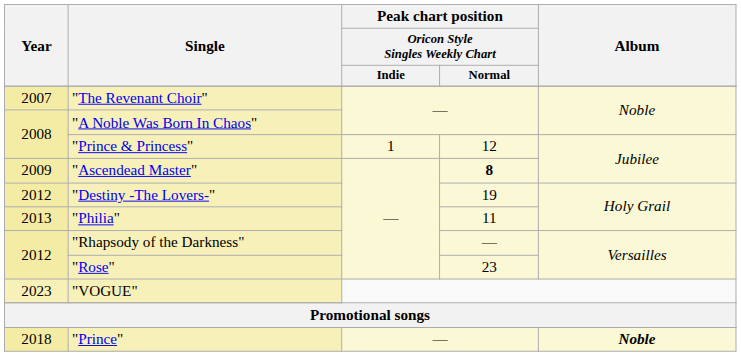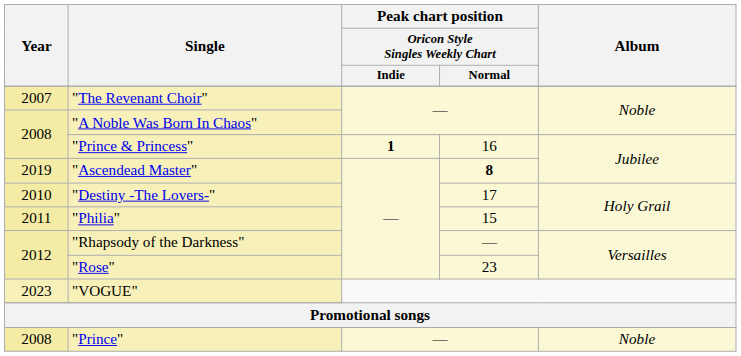 <table class="wikitable">
 <tr>
 <th width="60" rowspan=3>Year</th>
 <th width="280" rowspan="3">Single</th>
 <th width="200" colspan=2>Peak chart position</th>
 <th rowspan=3 width="200" colspan="1">Album</th>
 </tr>
 <tr style="font-size:smaller;">
 <th bgcolor="#F4ECA5" colspan="2"><em>Oricon Style</em><br><em>Singles Weekly Chart</em><br></th>
 </tr>
 <tr style="font-size:smaller;">
 <th bgcolor="#F4ECA5" width="50">Indie</th>
 <th bgcolor="#F4ECA5" width="50">Normal</th>
 </tr>
 <tr>
 </tr>
 <tr align="center">
 <td align="center" rowspan=1  bgcolor="#F4ECA5">2007</td>
 <td align="left" bgcolor=F7F1B9>"<a href='#'>The Revenant Choir</a>"</td>
 <td align="center" bgcolor="FBF8D6" rowspan=2 colspan=2>—</td>
 <td align="center" rowspan=2 bgcolor="FBF8D6"><em>Noble</em></td>
 </tr>
 <tr align="center">
 <td align="center" rowspan=2  bgcolor="#F4ECA5">2008</td>
 <td align="left" align="left" bgcolor=F7F1B9>"<a href='#'>A Noble Was Born In Chaos</a>"</td>
 </tr>
 <tr align="center">
 <td align="left" bgcolor=F7F1B9>"<a href='#'>Prince & Princess</a>"</td>
-<td align="center" bgcolor="FBF8D6">1</td>
-<td align="center" bgcolor="FBF8D6">12</td>
+<td align="center" bgcolor="FBF8D6"><strong>1</strong></td>
+<td align="center" bgcolor="FBF8D6">16</td>
 <td align="center" rowspan=2 bgcolor="FBF8D6"><em>Jubilee</em></td>
 </tr>
 <tr align="center">
-<td align="center" rowspan=1  bgcolor="#F4ECA5">2009</td>
+<td align="center" rowspan=1  bgcolor="#F4ECA5">2019</td>
 <td align="left" bgcolor=F7F1B9>"<a href='#'>Ascendead Master</a>"</td>
 <td align="center" bgcolor="FBF8D6" rowspan=5>—</td>
 <td align="center" bgcolor="FBF8D6"><strong>8</strong></td>
 </tr>
 <tr align="center">
-<td align="center" rowspan=1  bgcolor="#F4ECA5">2012</td>
+<td align="center" rowspan=1  bgcolor="#F4ECA5">2010</td>
 <td align="left" bgcolor=F7F1B9>"<a href='#'>Destiny -The Lovers-</a>"</td>
-<td align="center" bgcolor="FBF8D6">19</td>
+<td align="center" bgcolor="FBF8D6">17</td>
 <td align="center" rowspan=2 bgcolor="FBF8D6"><em>Holy Grail</em></td>
 </tr>
 <tr align="center">
-<td align="center" rowspan=1  bgcolor="#F4ECA5">2013</td>
+<td align="center" rowspan=1  bgcolor="#F4ECA5">2011</td>
 <td align="left" bgcolor=F7F1B9>"<a href='#'>Philia</a>"</td>
-<td align="center" bgcolor="FBF8D6">11</td>
+<td align="center" bgcolor="FBF8D6">15</td>
 </tr>
 <tr align="center">
 <td align="center" rowspan=2  bgcolor="#F4ECA5">2012</td>
 <td align="left" bgcolor=F7F1B9>"Rhapsody of the Darkness"</td>
 <td align="center" bgcolor="FBF8D6">—</td>
 <td align="center" rowspan=2 bgcolor="FBF8D6"><em>Versailles</em></td>
 </tr>
 <tr align="center">
 <td align="left" bgcolor=F7F1B9>"<a href='#'>Rose</a>"</td>
 <td align="center" bgcolor="FBF8D6">23</td>
 </tr>
 <tr align="center">
 <td align="center" bgcolor=F7F1B9>2023</td>
 <td align="left" bgcolor=F7F1B9>"VOGUE"</td>
 </tr>
 <tr align="center">
 </tr>
 <tr>
 <th colspan="5">Promotional songs</th>
 </tr>
 <tr>
 </tr>
 <tr style="font-size:smaller;">
 </tr>
 <tr align="center">
-<td align="center" rowspan=1  bgcolor="#F4ECA5">2018</td>
+<td align="center" rowspan=1  bgcolor="#F4ECA5">2008</td>
 <td align="left" bgcolor=F7F1B9>"<a href='#'>Prince</a>"</td>
 <td align="center" bgcolor="FBF8D6" colspan=2>—</td>
-<td align="center" bgcolor="FBF8D6"><strong><em>Noble</em></strong></td>
+<td align="center" bgcolor="FBF8D6"><em>Noble</em></td>
 </tr>
 </table>
